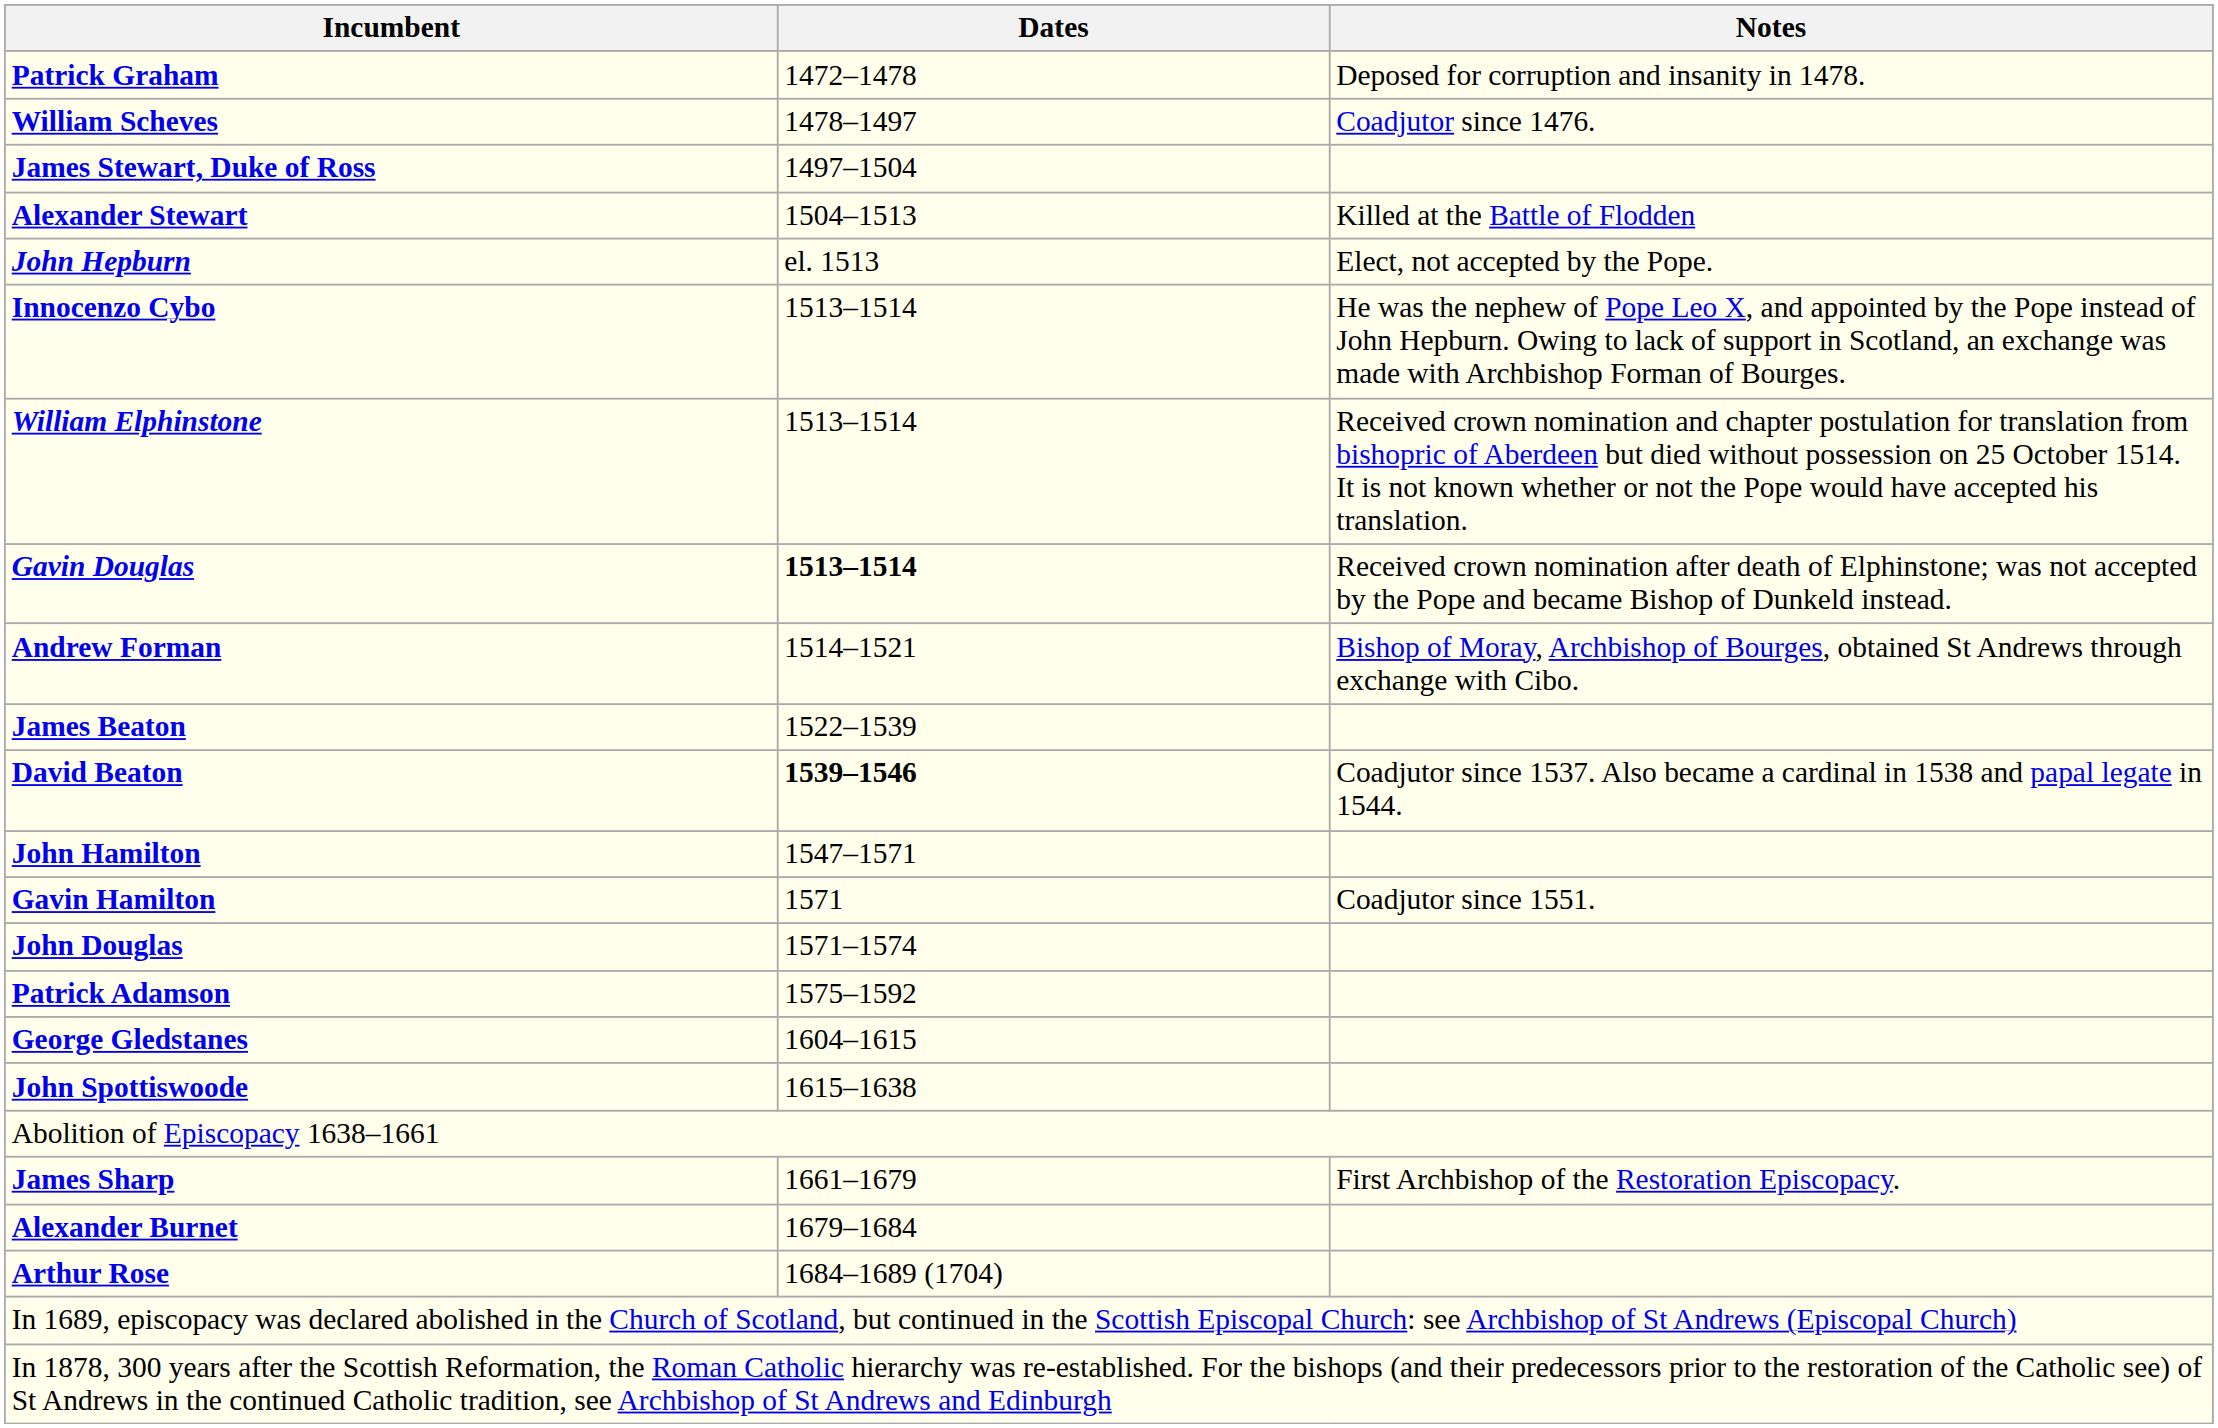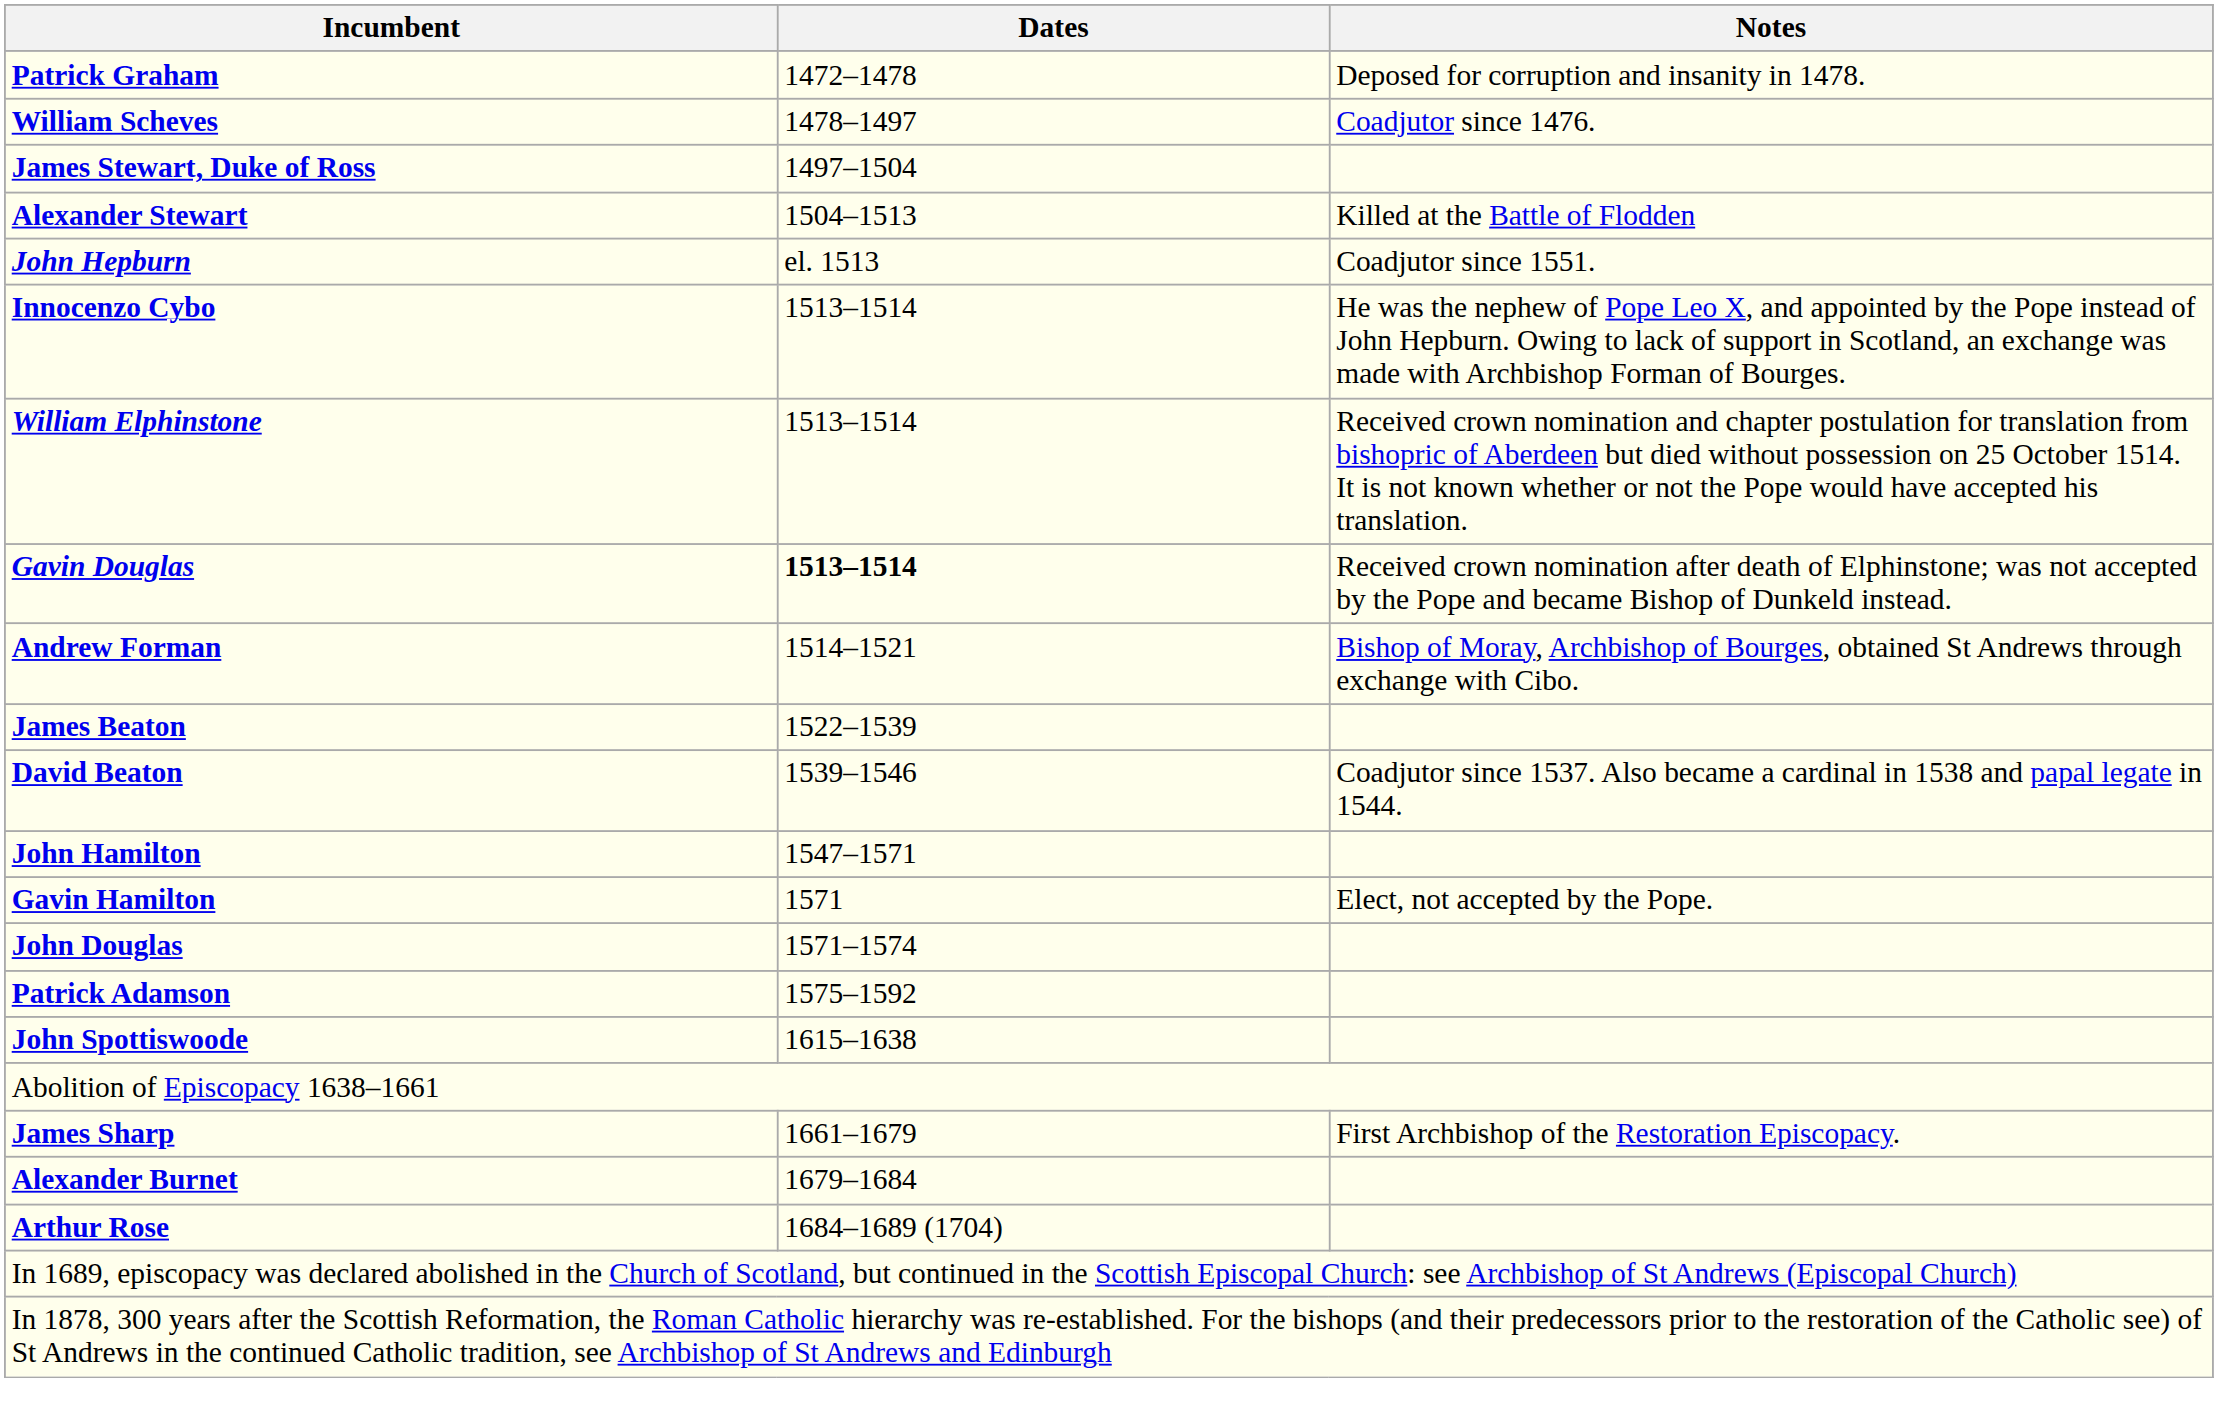 <table class="wikitable" style="width:95%;" border="1" cellpadding="2">
 <tr align=left>
 <th width="35%">Incumbent</th>
 <th width="25%">Dates</th>
 <th width="40%">Notes</th>
 </tr>
 <tr valign=top bgcolor="#ffffec">
 <td><strong><a href='#'>Patrick Graham</a></strong></td>
 <td>1472–1478</td>
 <td>Deposed for corruption and insanity in 1478.</td>
 </tr>
 <tr valign=top bgcolor="#ffffec">
 <td><strong><a href='#'>William Scheves</a></strong></td>
 <td>1478–1497</td>
 <td><a href='#'>Coadjutor</a> since 1476.</td>
 </tr>
 <tr valign=top bgcolor="#ffffec">
 <td><strong><a href='#'>James Stewart, Duke of Ross</a></strong></td>
 <td>1497–1504</td>
 <td></td>
 </tr>
 <tr valign=top bgcolor="#ffffec">
 <td><strong><a href='#'>Alexander Stewart</a></strong></td>
 <td>1504–1513</td>
 <td>Killed at the <a href='#'>Battle of Flodden</a></td>
 </tr>
 <tr valign=top bgcolor="#ffffec">
 <td><strong><em><a href='#'>John Hepburn</a></em></strong></td>
 <td>el. 1513</td>
-<td>Elect, not accepted by the Pope.</td>
+<td>Coadjutor since 1551.</td>
 </tr>
 <tr valign=top bgcolor="#ffffec">
 <td><strong><a href='#'>Innocenzo Cybo</a></strong></td>
 <td>1513–1514</td>
 <td>He was the nephew of <a href='#'>Pope Leo X</a>, and appointed by the Pope instead of John Hepburn. Owing to lack of support in Scotland, an exchange was made with Archbishop Forman of Bourges.</td>
 </tr>
 <tr valign=top bgcolor="#ffffec">
 <td><strong><em><a href='#'>William Elphinstone</a></em></strong></td>
 <td>1513–1514</td>
 <td>Received crown nomination and chapter postulation for translation from <a href='#'>bishopric of Aberdeen</a> but died without possession on 25 October 1514. It is not known whether or not the Pope would have accepted his translation.</td>
 </tr>
 <tr valign=top bgcolor="#ffffec">
 <td><strong><em><a href='#'>Gavin Douglas</a></em></strong></td>
 <td><strong>1513–1514</strong></td>
 <td>Received crown nomination after death of Elphinstone; was not accepted by the Pope and became Bishop of Dunkeld instead.</td>
 </tr>
 <tr valign=top bgcolor="#ffffec">
 <td><strong><a href='#'>Andrew Forman</a></strong></td>
 <td>1514–1521</td>
 <td><a href='#'>Bishop of Moray</a>, <a href='#'>Archbishop of Bourges</a>, obtained St Andrews through exchange with Cibo.</td>
 </tr>
 <tr valign=top bgcolor="#ffffec">
 <td><strong><a href='#'>James Beaton</a></strong></td>
 <td>1522–1539</td>
 <td></td>
 </tr>
 <tr valign=top bgcolor="#ffffec">
 <td><strong><a href='#'>David Beaton</a></strong></td>
-<td><strong>1539–1546</strong></td>
+<td>1539–1546</td>
 <td>Coadjutor since 1537. Also became a cardinal in 1538 and <a href='#'>papal legate</a> in 1544.</td>
 </tr>
 <tr valign=top bgcolor="#ffffec">
 <td><strong><a href='#'>John Hamilton</a></strong></td>
 <td>1547–1571</td>
 <td></td>
 </tr>
 <tr valign=top bgcolor="#ffffec">
 <td><strong><a href='#'>Gavin Hamilton</a></strong></td>
 <td>1571</td>
-<td>Coadjutor since 1551.</td>
+<td>Elect, not accepted by the Pope.</td>
 </tr>
 <tr valign=top bgcolor="#ffffec">
 <td><strong><a href='#'>John Douglas</a></strong></td>
 <td>1571–1574</td>
 <td></td>
 </tr>
 <tr valign=top bgcolor="#ffffec">
 <td><strong><a href='#'>Patrick Adamson</a></strong></td>
 <td>1575–1592</td>
-<td></td>
-</tr>
-<tr valign=top bgcolor="#ffffec">
-<td><strong><a href='#'>George Gledstanes</a></strong></td>
-<td>1604–1615</td>
 <td></td>
 </tr>
 <tr valign=top bgcolor="#ffffec">
 <td><strong><a href='#'>John Spottiswoode</a></strong></td>
 <td>1615–1638</td>
 <td></td>
 </tr>
 <tr valign=top bgcolor="#ffffec">
 <td colspan=3>Abolition of <a href='#'>Episcopacy</a> 1638–1661</td>
 </tr>
 <tr valign=top bgcolor="#ffffec">
 <td><strong><a href='#'>James Sharp</a></strong></td>
 <td>1661–1679</td>
 <td>First Archbishop of the <a href='#'>Restoration Episcopacy</a>.</td>
 </tr>
 <tr valign=top bgcolor="#ffffec">
 <td><strong><a href='#'>Alexander Burnet</a></strong></td>
 <td>1679–1684</td>
 <td></td>
 </tr>
 <tr valign=top bgcolor="#ffffec">
 <td><strong><a href='#'>Arthur Rose</a></strong></td>
 <td>1684–1689 (1704)</td>
 <td></td>
 </tr>
 <tr valign=top bgcolor="#ffffec">
 <td colspan=3>In 1689, episcopacy was declared abolished in the <a href='#'>Church of Scotland</a>, but continued in the <a href='#'>Scottish Episcopal Church</a>: see <a href='#'>Archbishop of St Andrews (Episcopal Church)</a></td>
 </tr>
 <tr valign=top bgcolor="#ffffec">
 <td colspan=3>In 1878, 300 years after the Scottish Reformation, the <a href='#'>Roman Catholic</a> hierarchy was re-established. For the bishops (and their predecessors prior to the restoration of the Catholic see) of St Andrews in the continued Catholic tradition, see <a href='#'>Archbishop of St Andrews and Edinburgh</a></td>
 </tr>
 </table>
